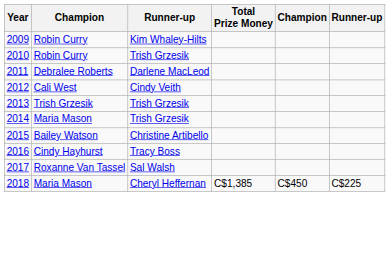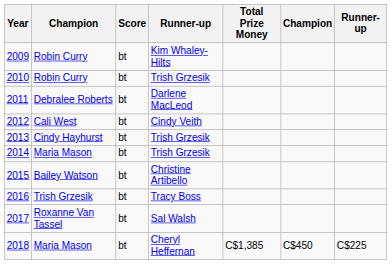 <table class="wikitable">
 <tr>
 <th>Year</th>
 <th>Champion</th>
+<th>Score</th>
 <th>Runner-up</th>
 <th>Total<br>Prize Money</th>
 <th>Champion</th>
 <th>Runner-up</th>
 </tr>
 <tr>
 <td><a href='#'>2009</a></td>
 <td> <a href='#'>Robin Curry</a></td>
+<td>bt</td>
 <td> <a href='#'>Kim Whaley-Hilts</a></td>
 <td></td>
 <td></td>
 <td></td>
 </tr>
 <tr>
 <td><a href='#'>2010</a></td>
 <td> <a href='#'>Robin Curry</a></td>
+<td>bt</td>
 <td> <a href='#'>Trish Grzesik</a></td>
 <td></td>
 <td></td>
 <td></td>
 </tr>
 <tr>
 <td><a href='#'>2011</a></td>
 <td> <a href='#'>Debralee Roberts</a></td>
+<td>bt</td>
 <td> <a href='#'>Darlene MacLeod</a></td>
 <td></td>
 <td></td>
 <td></td>
 </tr>
 <tr>
 <td><a href='#'>2012</a></td>
 <td> <a href='#'>Cali West</a></td>
+<td>bt</td>
 <td> <a href='#'>Cindy Veith</a></td>
 <td></td>
 <td></td>
 <td></td>
 </tr>
 <tr>
 <td><a href='#'>2013</a></td>
-<td> <a href='#'>Trish Grzesik</a></td>
+<td> <a href='#'>Cindy Hayhurst</a></td>
+<td>bt</td>
 <td> <a href='#'>Trish Grzesik</a></td>
 <td></td>
 <td></td>
 <td></td>
 </tr>
 <tr>
 <td><a href='#'>2014</a></td>
 <td> <a href='#'>Maria Mason</a></td>
+<td>bt</td>
 <td> <a href='#'>Trish Grzesik</a></td>
 <td></td>
 <td></td>
 <td></td>
 </tr>
 <tr>
 <td><a href='#'>2015</a></td>
 <td> <a href='#'>Bailey Watson</a></td>
+<td>bt</td>
 <td> <a href='#'>Christine Artibello</a></td>
 <td></td>
 <td></td>
 <td></td>
 </tr>
 <tr>
 <td><a href='#'>2016</a></td>
-<td> <a href='#'>Cindy Hayhurst</a></td>
+<td> <a href='#'>Trish Grzesik</a></td>
+<td>bt</td>
 <td> <a href='#'>Tracy Boss</a></td>
 <td></td>
 <td></td>
 <td></td>
 </tr>
 <tr>
 <td><a href='#'>2017</a></td>
 <td> <a href='#'>Roxanne Van Tassel</a></td>
+<td>bt</td>
 <td> <a href='#'>Sal Walsh</a></td>
 <td></td>
 <td></td>
 <td></td>
 </tr>
 <tr>
 <td><a href='#'>2018</a></td>
 <td> <a href='#'>Maria Mason</a></td>
+<td>bt</td>
 <td> <a href='#'>Cheryl Heffernan</a></td>
 <td>C$1,385</td>
 <td>C$450</td>
 <td>C$225</td>
 </tr>
 </table>
